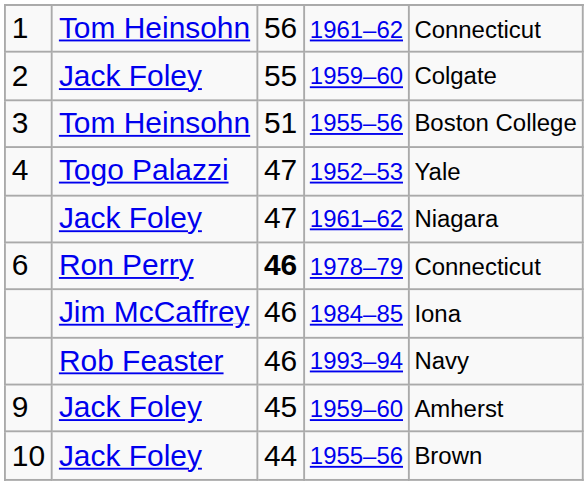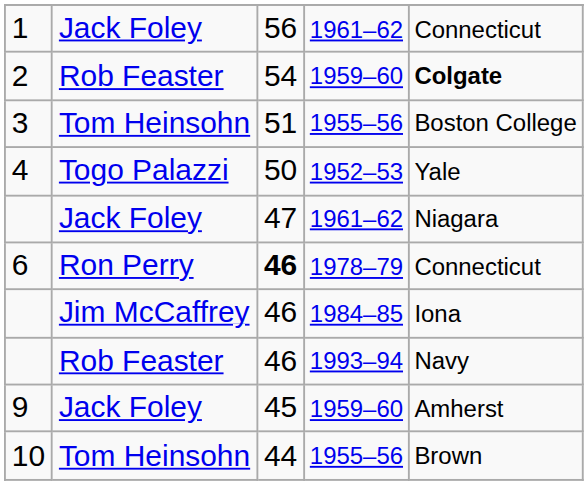 <table class="wikitable">
 <tr>
 </tr>
 <tr>
 <td>1</td>
-<td><a href='#'>Tom Heinsohn</a></td>
+<td><a href='#'>Jack Foley</a></td>
 <td>56</td>
 <td style="font-size:80%;"><a href='#'>1961–62</a></td>
 <td style="font-size:80%;">Connecticut</td>
 </tr>
 <tr>
 <td>2</td>
-<td><a href='#'>Jack Foley</a></td>
-<td>55</td>
+<td><a href='#'>Rob Feaster</a></td>
+<td>54</td>
 <td style="font-size:80%;"><a href='#'>1959–60</a></td>
-<td style="font-size:80%;">Colgate</td>
+<td style="font-size:80%;"><strong>Colgate</strong></td>
 </tr>
 <tr>
 <td>3</td>
 <td><a href='#'>Tom Heinsohn</a></td>
 <td>51</td>
 <td style="font-size:80%;"><a href='#'>1955–56</a></td>
 <td style="font-size:80%;">Boston College</td>
 </tr>
 <tr>
 <td>4</td>
 <td><a href='#'>Togo Palazzi</a></td>
-<td>47</td>
+<td>50</td>
 <td style="font-size:80%;"><a href='#'>1952–53</a></td>
 <td style="font-size:80%;">Yale</td>
 </tr>
 <tr>
 <td></td>
 <td><a href='#'>Jack Foley</a></td>
 <td>47</td>
 <td style="font-size:80%;"><a href='#'>1961–62</a></td>
 <td style="font-size:80%;">Niagara</td>
 </tr>
 <tr>
 <td>6</td>
 <td><a href='#'>Ron Perry</a></td>
 <td><strong>46</strong></td>
 <td style="font-size:80%;"><a href='#'>1978–79</a></td>
 <td style="font-size:80%;">Connecticut</td>
 </tr>
 <tr>
 <td></td>
 <td><a href='#'>Jim McCaffrey</a></td>
 <td>46</td>
 <td style="font-size:80%;"><a href='#'>1984–85</a></td>
 <td style="font-size:80%;">Iona</td>
 </tr>
 <tr>
 <td></td>
 <td><a href='#'>Rob Feaster</a></td>
 <td>46</td>
 <td style="font-size:80%;"><a href='#'>1993–94</a></td>
 <td style="font-size:80%;">Navy</td>
 </tr>
 <tr>
 <td>9</td>
 <td><a href='#'>Jack Foley</a></td>
 <td>45</td>
 <td style="font-size:80%;"><a href='#'>1959–60</a></td>
 <td style="font-size:80%;">Amherst</td>
 </tr>
 <tr>
 <td>10</td>
-<td><a href='#'>Jack Foley</a></td>
+<td><a href='#'>Tom Heinsohn</a></td>
 <td>44</td>
 <td style="font-size:80%;"><a href='#'>1955–56</a></td>
 <td style="font-size:80%;">Brown</td>
 </tr>
 </table>
